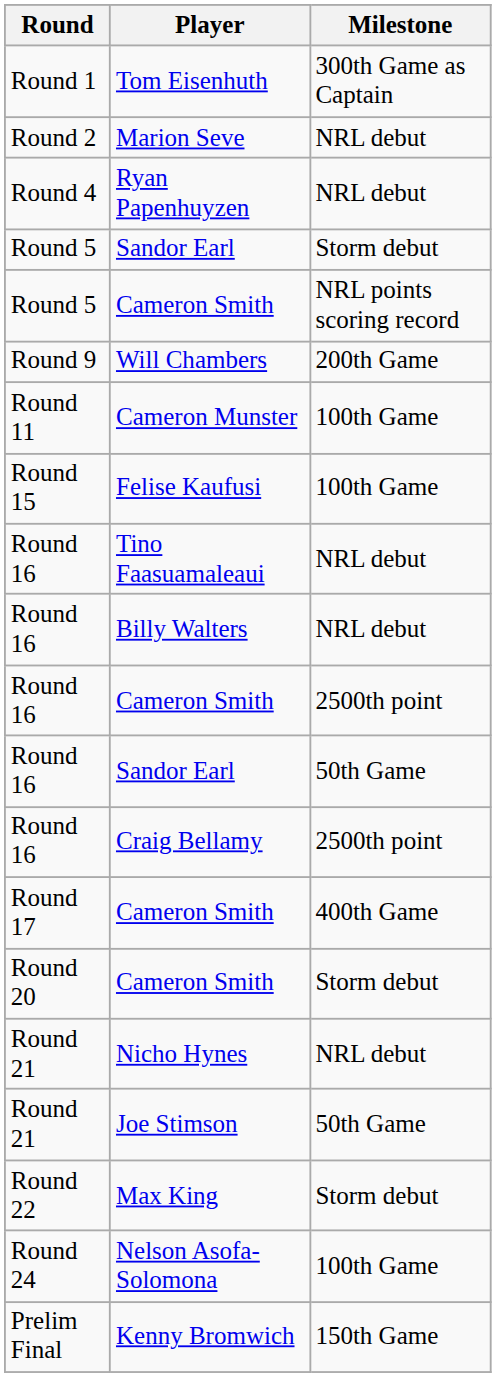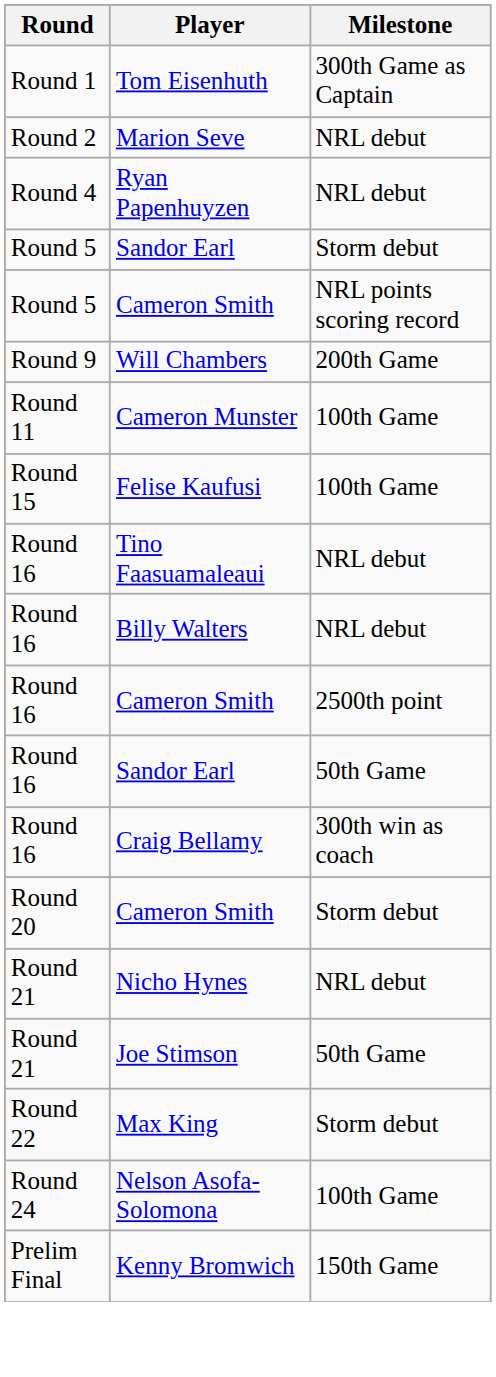 <table class="wikitable"  style="font-size:85%; width:30%;">
 <tr>
 <th>Round</th>
 <th>Player</th>
 <th>Milestone</th>
 </tr>
 <tr>
 <td>Round 1</td>
 <td><a href='#'>Tom Eisenhuth</a></td>
 <td>300th Game as Captain</td>
 </tr>
 <tr>
 <td>Round 2</td>
 <td><a href='#'>Marion Seve</a></td>
 <td>NRL debut</td>
 </tr>
 <tr>
 <td>Round 4</td>
 <td><a href='#'>Ryan Papenhuyzen</a></td>
 <td>NRL debut</td>
 </tr>
 <tr>
 <td>Round 5</td>
 <td><a href='#'>Sandor Earl</a></td>
 <td>Storm debut</td>
 </tr>
 <tr>
 <td>Round 5</td>
 <td><a href='#'>Cameron Smith</a></td>
 <td>NRL points scoring record</td>
 </tr>
 <tr>
 <td>Round 9</td>
 <td><a href='#'>Will Chambers</a></td>
 <td>200th Game</td>
 </tr>
 <tr>
 <td>Round 11</td>
 <td><a href='#'>Cameron Munster</a></td>
 <td>100th Game</td>
 </tr>
 <tr>
 <td>Round 15</td>
 <td><a href='#'>Felise Kaufusi</a></td>
 <td>100th Game</td>
 </tr>
 <tr>
 <td>Round 16</td>
 <td><a href='#'>Tino Faasuamaleaui</a></td>
 <td>NRL debut</td>
 </tr>
 <tr>
 <td>Round 16</td>
 <td><a href='#'>Billy Walters</a></td>
 <td>NRL debut</td>
 </tr>
 <tr>
 <td>Round 16</td>
 <td><a href='#'>Cameron Smith</a></td>
 <td>2500th point</td>
 </tr>
 <tr>
 <td>Round 16</td>
 <td><a href='#'>Sandor Earl</a></td>
 <td>50th Game</td>
 </tr>
 <tr>
 <td>Round 16</td>
 <td><a href='#'>Craig Bellamy</a></td>
-<td>2500th point</td>
-</tr>
-<tr>
-<td>Round 17</td>
-<td><a href='#'>Cameron Smith</a></td>
-<td>400th Game</td>
+<td>300th win as coach</td>
 </tr>
 <tr>
 <td>Round 20</td>
 <td><a href='#'>Cameron Smith</a></td>
 <td>Storm debut</td>
 </tr>
 <tr>
 <td>Round 21</td>
 <td><a href='#'>Nicho Hynes</a></td>
 <td>NRL debut</td>
 </tr>
 <tr>
 <td>Round 21</td>
 <td><a href='#'>Joe Stimson</a></td>
 <td>50th Game</td>
 </tr>
 <tr>
 <td>Round 22</td>
 <td><a href='#'>Max King</a></td>
 <td>Storm debut</td>
 </tr>
 <tr>
 <td>Round 24</td>
 <td><a href='#'>Nelson Asofa-Solomona</a></td>
 <td>100th Game</td>
 </tr>
 <tr>
 <td>Prelim Final</td>
 <td><a href='#'>Kenny Bromwich</a></td>
 <td>150th Game</td>
 </tr>
 </table>
